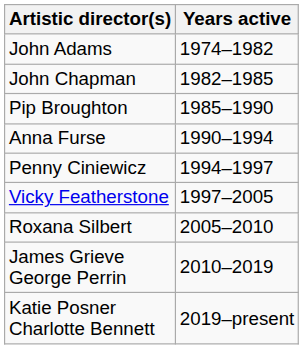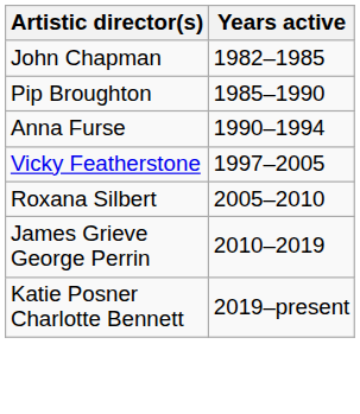 <table class="wikitable">
 <tr>
 <th>Artistic director(s)</th>
 <th>Years active</th>
-</tr>
-<tr>
-<td>John Adams</td>
-<td>1974–1982</td>
 </tr>
 <tr>
 <td>John Chapman</td>
 <td>1982–1985</td>
 </tr>
 <tr>
 <td>Pip Broughton</td>
 <td>1985–1990</td>
 </tr>
 <tr>
 <td>Anna Furse</td>
 <td>1990–1994</td>
-</tr>
-<tr>
-<td>Penny Ciniewicz</td>
-<td>1994–1997</td>
 </tr>
 <tr>
 <td><a href='#'>Vicky Featherstone</a></td>
 <td>1997–2005</td>
 </tr>
 <tr>
 <td>Roxana Silbert</td>
 <td>2005–2010</td>
 </tr>
 <tr>
 <td>James Grieve<br>George Perrin</td>
 <td>2010–2019</td>
 </tr>
 <tr>
 <td>Katie Posner<br>Charlotte Bennett</td>
 <td>2019–present</td>
 </tr>
 </table>
